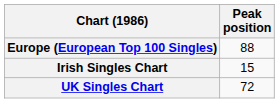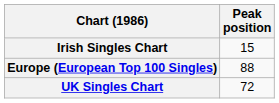 <table class="wikitable sortable plainrowheaders" style="text-align:center">
 <tr>
 <th>Chart (1986)</th>
 <th>Peak<br>position</th>
 </tr>
 <tr>
+<th scope="row">Irish Singles Chart</th>
+<td>15</td>
+</tr>
+<tr>
 <th scope="row">Europe (<a href='#'>European Top 100 Singles</a>)</th>
 <td>88</td>
-</tr>
-<tr>
-<th scope="row">Irish Singles Chart</th>
-<td>15</td>
 </tr>
 <tr>
 <th scope="row"><a href='#'>UK Singles Chart</a></th>
 <td>72</td>
 </tr>
 </table>
